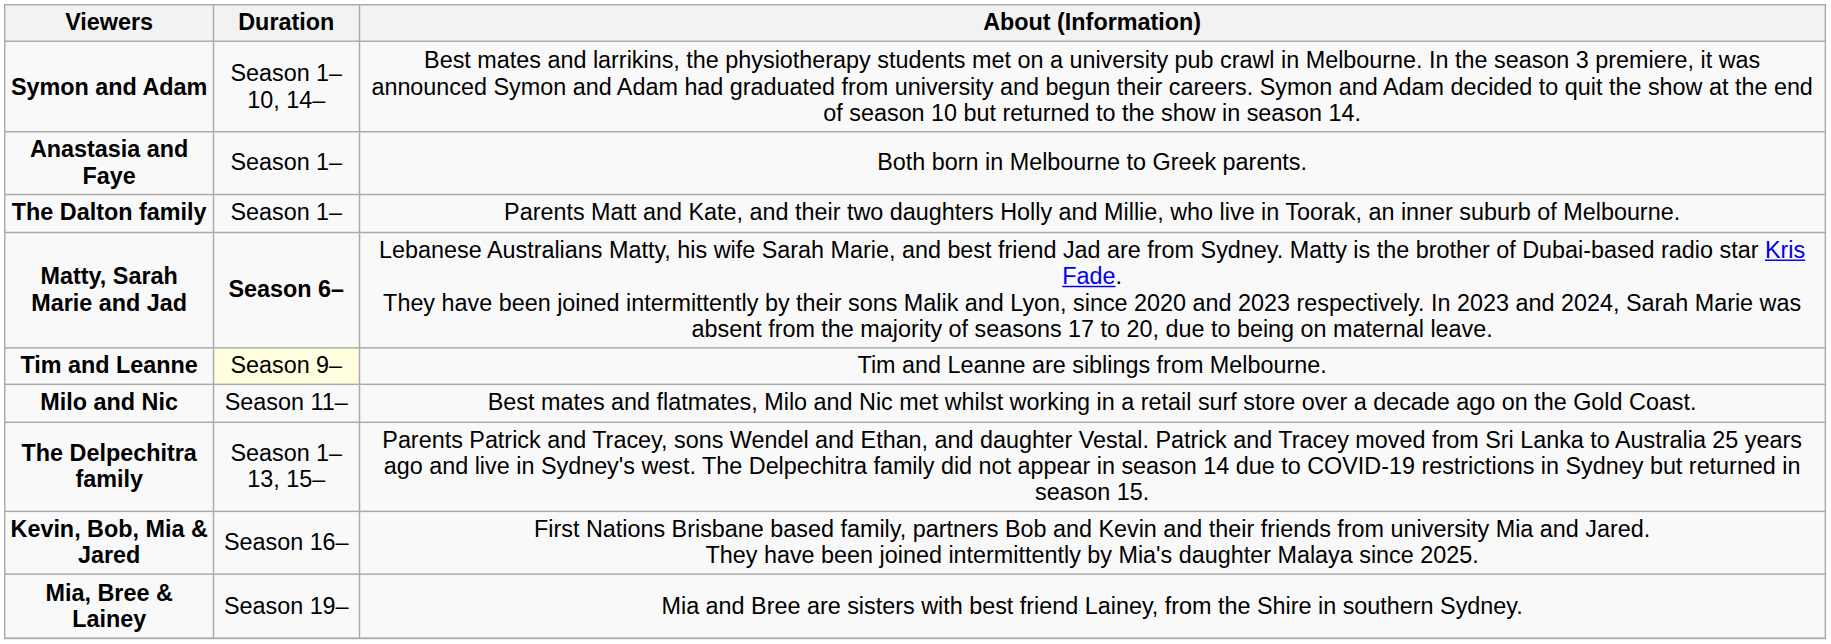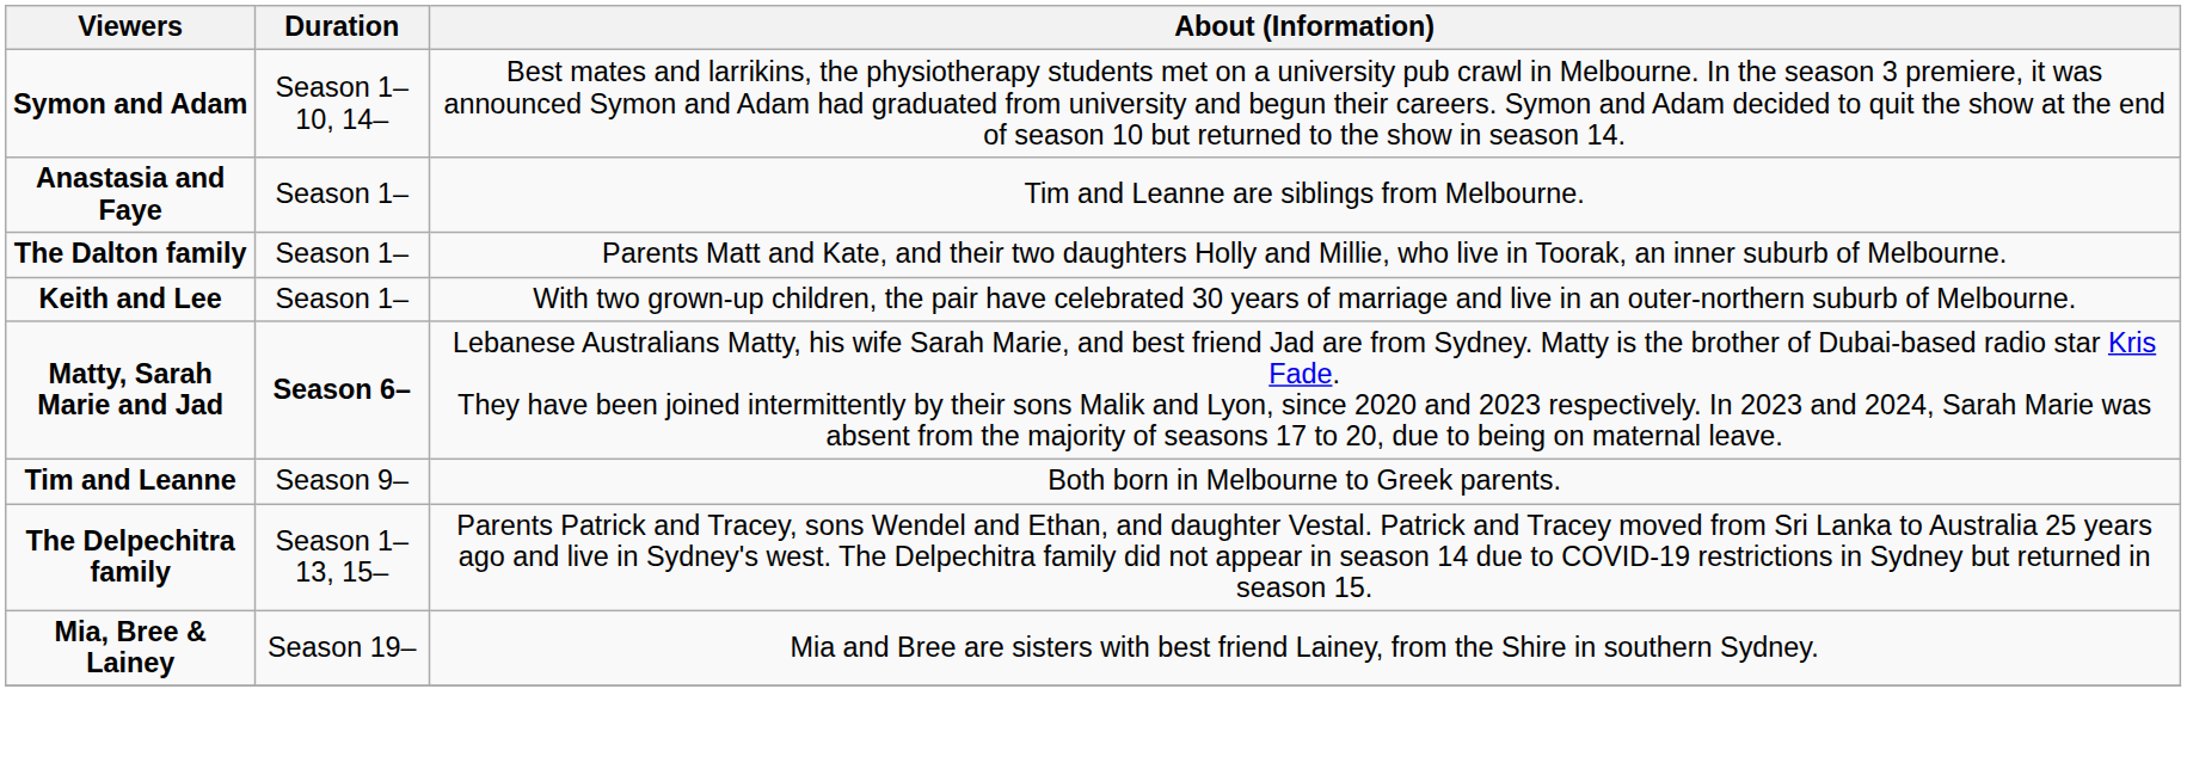 <table class="wikitable sortable" style="text-align:center;">
 <tr>
 <th>Viewers</th>
 <th>Duration</th>
 <th>About (Information)</th>
 </tr>
 <tr>
 <td><strong>Symon and Adam</strong></td>
 <td>Season 1–10, 14–</td>
 <td>Best mates and larrikins, the physiotherapy students met on a university pub crawl in Melbourne. In the season 3 premiere, it was announced Symon and Adam had graduated from university and begun their careers. Symon and Adam decided to quit the show at the end of season 10 but returned to the show in season 14.</td>
 </tr>
 <tr>
 <td><strong>Anastasia and Faye</strong></td>
 <td>Season 1–</td>
-<td>Both born in Melbourne to Greek parents.</td>
+<td>Tim and Leanne are siblings from Melbourne.</td>
 </tr>
 <tr>
 <td><strong>The Dalton family</strong></td>
 <td>Season 1–</td>
 <td>Parents Matt and Kate, and their two daughters Holly and Millie, who live in Toorak, an inner suburb of Melbourne.</td>
+</tr>
+<tr>
+<td><strong>Keith and Lee</strong></td>
+<td>Season 1–</td>
+<td>With two grown-up children, the pair have celebrated 30 years of marriage and live in an outer-northern suburb of Melbourne.</td>
 </tr>
 <tr>
 <td><strong>Matty, Sarah Marie and Jad</strong></td>
 <td><strong>Season 6–</strong></td>
 <td>Lebanese Australians Matty, his wife Sarah Marie, and best friend Jad are from Sydney. Matty is the brother of Dubai-based radio star <a href='#'>Kris Fade</a>.<br>They have been joined intermittently by their sons Malik and Lyon, since 2020 and 2023 respectively. In 2023 and 2024, Sarah Marie was absent from the majority of seasons 17 to 20, due to being on maternal leave.</td>
 </tr>
 <tr>
 <td><strong>Tim and Leanne</strong></td>
-<td style="background: lightyellow;">Season 9–</td>
-<td>Tim and Leanne are siblings from Melbourne.</td>
-</tr>
-<tr>
-<td><strong>Milo and Nic</strong></td>
-<td>Season 11–</td>
-<td>Best mates and flatmates, Milo and Nic met whilst working in a retail surf store over a decade ago on the Gold Coast.</td>
+<td>Season 9–</td>
+<td>Both born in Melbourne to Greek parents.</td>
 </tr>
 <tr>
 <td><strong>The Delpechitra family</strong></td>
 <td>Season 1–13, 15–</td>
 <td>Parents Patrick and Tracey, sons Wendel and Ethan, and daughter Vestal. Patrick and Tracey moved from Sri Lanka to Australia 25 years ago and live in Sydney's west. The Delpechitra family did not appear in season 14 due to COVID-19 restrictions in Sydney but returned in season 15.</td>
-</tr>
-<tr>
-<td><strong>Kevin, Bob, Mia & Jared</strong></td>
-<td>Season 16–</td>
-<td>First Nations Brisbane based family, partners Bob and Kevin and their friends from university Mia and Jared.<br>They have been joined intermittently by Mia's daughter Malaya since 2025.</td>
 </tr>
 <tr>
 <td><strong>Mia, Bree & Lainey</strong></td>
 <td>Season 19–</td>
 <td>Mia and Bree are sisters with best friend Lainey, from the Shire in southern Sydney.</td>
 </tr>
 <tr>
 </tr>
 </table>
